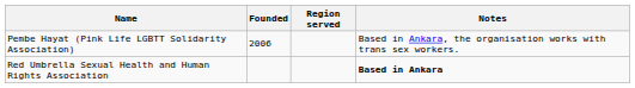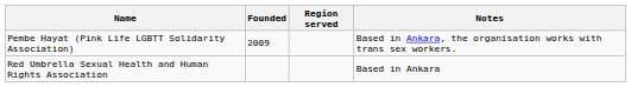 <table class="wikitable sortable">
 <tr>
 <th>Name</th>
 <th>Founded</th>
 <th>Region served</th>
 <th>Notes</th>
 </tr>
 <tr>
 <td>Pembe Hayat (Pink Life LGBTT Solidarity Association)</td>
-<td>2006</td>
+<td>2009</td>
 <td></td>
 <td>Based in <a href='#'>Ankara</a>, the organisation works with trans sex workers.</td>
 </tr>
 <tr>
 <td>Red Umbrella Sexual Health and Human Rights Association</td>
 <td></td>
 <td></td>
-<td><strong>Based in Ankara</strong></td>
+<td>Based in Ankara</td>
 </tr>
 </table>
